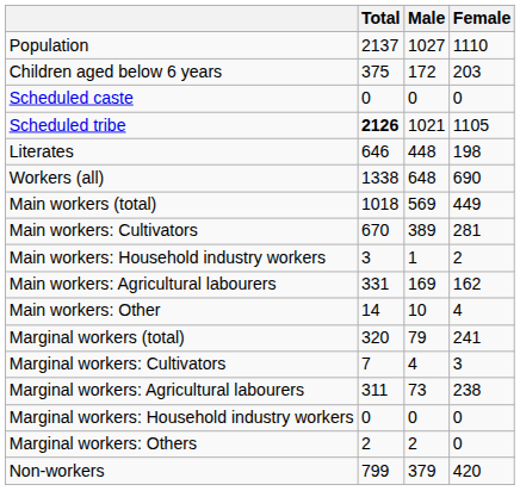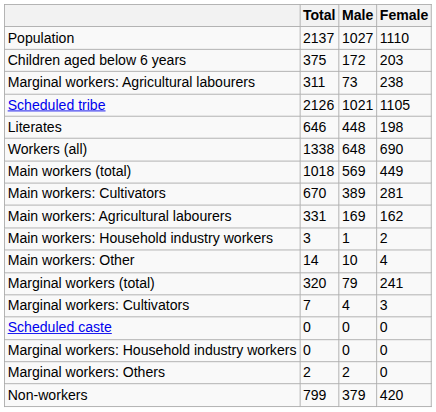 <table class="wikitable sortable">
 <tr>
 <th></th>
 <th>Total</th>
 <th>Male</th>
 <th>Female</th>
 </tr>
 <tr>
 <td>Population</td>
 <td>2137</td>
 <td>1027</td>
 <td>1110</td>
 </tr>
 <tr>
 <td>Children aged below 6 years</td>
 <td>375</td>
 <td>172</td>
 <td>203</td>
 </tr>
 <tr>
-<td><a href='#'>Scheduled caste</a></td>
-<td>0</td>
-<td>0</td>
-<td>0</td>
+<td>Marginal workers: Agricultural labourers</td>
+<td>311</td>
+<td>73</td>
+<td>238</td>
 </tr>
 <tr>
 <td><a href='#'>Scheduled tribe</a></td>
-<td><strong>2126</strong></td>
+<td>2126</td>
 <td>1021</td>
 <td>1105</td>
 </tr>
 <tr>
 <td>Literates</td>
 <td>646</td>
 <td>448</td>
 <td>198</td>
 </tr>
 <tr>
 <td>Workers (all)</td>
 <td>1338</td>
 <td>648</td>
 <td>690</td>
 </tr>
 <tr>
 <td>Main workers (total)</td>
 <td>1018</td>
 <td>569</td>
 <td>449</td>
 </tr>
 <tr>
 <td>Main workers: Cultivators</td>
 <td>670</td>
 <td>389</td>
 <td>281</td>
 </tr>
 <tr>
+<td>Main workers: Agricultural labourers</td>
+<td>331</td>
+<td>169</td>
+<td>162</td>
+</tr>
+<tr>
 <td>Main workers: Household industry workers</td>
 <td>3</td>
 <td>1</td>
 <td>2</td>
-</tr>
-<tr>
-<td>Main workers: Agricultural labourers</td>
-<td>331</td>
-<td>169</td>
-<td>162</td>
 </tr>
 <tr>
 <td>Main workers: Other</td>
 <td>14</td>
 <td>10</td>
 <td>4</td>
 </tr>
 <tr>
 <td>Marginal workers (total)</td>
 <td>320</td>
 <td>79</td>
 <td>241</td>
 </tr>
 <tr>
 <td>Marginal workers: Cultivators</td>
 <td>7</td>
 <td>4</td>
 <td>3</td>
 </tr>
 <tr>
-<td>Marginal workers: Agricultural labourers</td>
-<td>311</td>
-<td>73</td>
-<td>238</td>
+<td><a href='#'>Scheduled caste</a></td>
+<td>0</td>
+<td>0</td>
+<td>0</td>
 </tr>
 <tr>
 <td>Marginal workers: Household industry workers</td>
 <td>0</td>
 <td>0</td>
 <td>0</td>
 </tr>
 <tr>
 <td>Marginal workers: Others</td>
 <td>2</td>
 <td>2</td>
 <td>0</td>
 </tr>
 <tr>
 <td>Non-workers</td>
 <td>799</td>
 <td>379</td>
 <td>420</td>
 </tr>
 </table>
